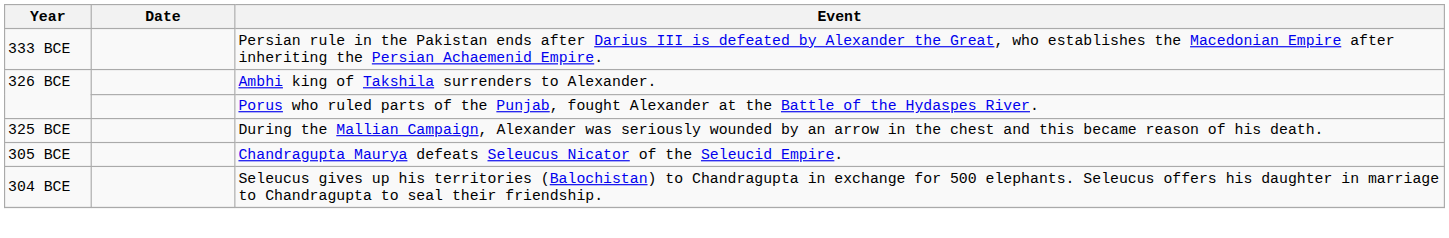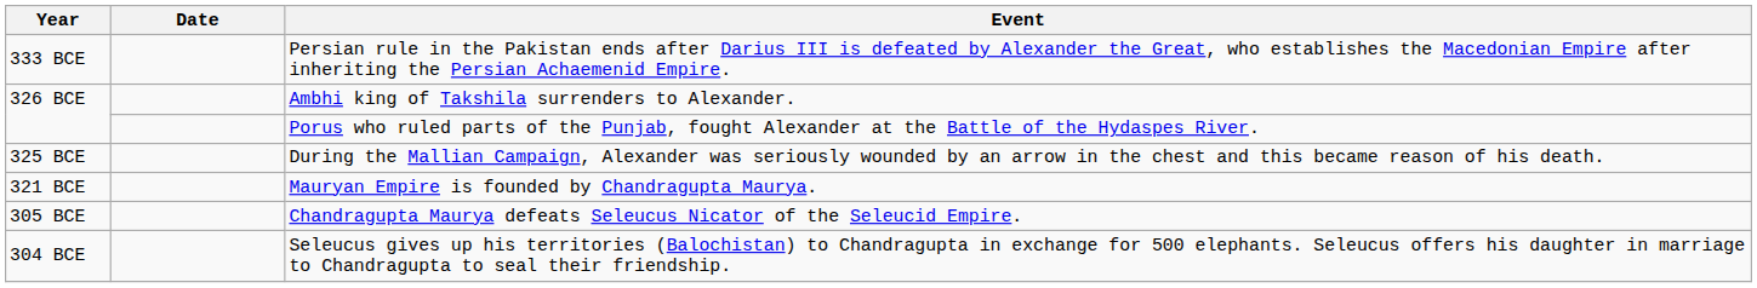 <table class="wikitable" style="width:100%">
 <tr>
 <th style="width:6%">Year</th>
 <th style="width:10%">Date</th>
 <th>Event</th>
 </tr>
 <tr>
 <td>333 BCE</td>
 <td></td>
 <td>Persian rule in the Pakistan ends after <a href='#'>Darius III is defeated by Alexander the Great</a>, who establishes the <a href='#'>Macedonian Empire</a> after inheriting the <a href='#'>Persian Achaemenid Empire</a>.</td>
 </tr>
 <tr>
 <td rowspan="2" style="vertical-align:top;">326 BCE</td>
 <td></td>
 <td><a href='#'>Ambhi</a> king of <a href='#'>Takshila</a> surrenders to Alexander.</td>
 </tr>
 <tr>
 <td></td>
 <td><a href='#'>Porus</a> who ruled parts of the <a href='#'>Punjab</a>, fought Alexander at the <a href='#'>Battle of the Hydaspes River</a>.</td>
 </tr>
 <tr>
 <td>325 BCE</td>
 <td></td>
 <td>During the <a href='#'>Mallian Campaign</a>, Alexander was seriously wounded by an arrow in the chest and this became reason of his death.</td>
 </tr>
 <tr>
+<td>321 BCE</td>
+<td></td>
+<td><a href='#'>Mauryan Empire</a> is founded by <a href='#'>Chandragupta Maurya</a>.</td>
+</tr>
+<tr>
 <td>305 BCE</td>
 <td></td>
 <td><a href='#'>Chandragupta Maurya</a> defeats <a href='#'>Seleucus Nicator</a> of the <a href='#'>Seleucid Empire</a>.</td>
 </tr>
 <tr>
 <td>304 BCE</td>
 <td></td>
 <td>Seleucus gives up his territories (<a href='#'>Balochistan</a>) to Chandragupta in exchange for 500 elephants. Seleucus offers his daughter in marriage to Chandragupta to seal their friendship.</td>
 </tr>
 <tr>
 </tr>
 </table>
